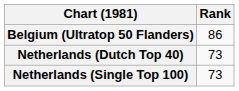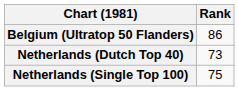 <table class="wikitable sortable plainrowheaders" style="text-align:center">
 <tr>
 <th>Chart (1981)</th>
 <th>Rank</th>
 </tr>
 <tr>
 <th scope="row">Belgium (Ultratop 50 Flanders)</th>
 <td>86</td>
 </tr>
 <tr>
 <th scope="row">Netherlands (Dutch Top 40)</th>
 <td>73</td>
 </tr>
 <tr>
 <th scope="row">Netherlands (Single Top 100)</th>
-<td>73</td>
+<td>75</td>
 </tr>
 </table>
